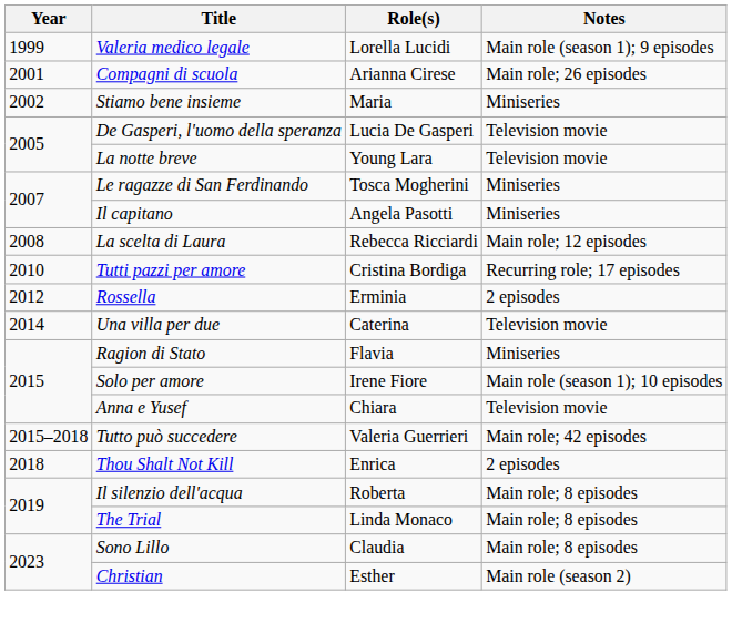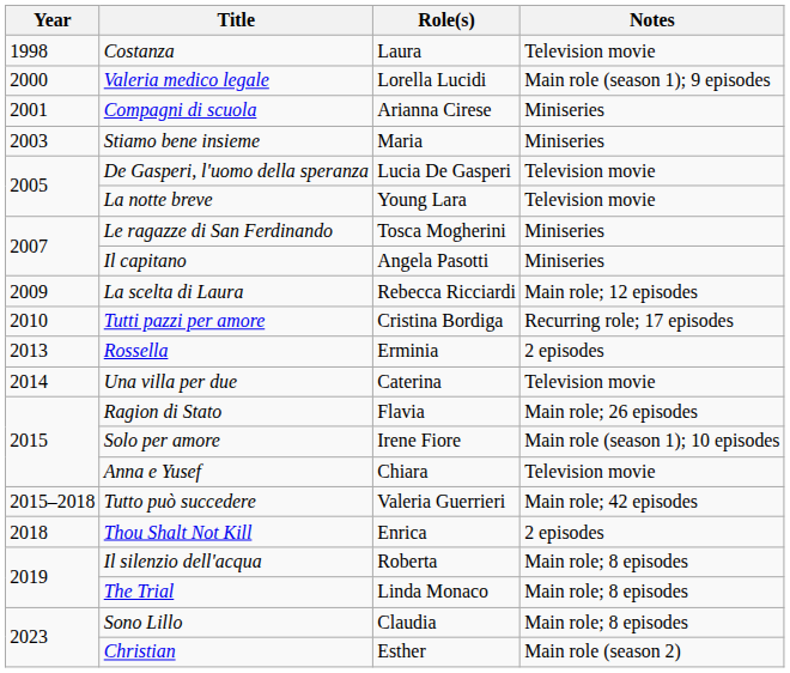 <table class="wikitable plainrowheaders sortable">
 <tr>
 <th scope="col">Year</th>
 <th scope="col">Title</th>
 <th scope="col">Role(s)</th>
 <th scope="col" class="unsortable">Notes</th>
 </tr>
 <tr>
-<td>1999</td>
+<td>1998</td>
+<td><em>Costanza</em></td>
+<td>Laura</td>
+<td>Television movie</td>
+</tr>
+<tr>
+<td>2000</td>
 <td><em><a href='#'>Valeria medico legale</a></em></td>
 <td>Lorella Lucidi</td>
 <td>Main role (season 1); 9 episodes</td>
 </tr>
 <tr>
 <td>2001</td>
 <td><em><a href='#'>Compagni di scuola</a></em></td>
 <td>Arianna Cirese</td>
-<td>Main role; 26 episodes</td>
+<td>Miniseries</td>
 </tr>
 <tr>
-<td>2002</td>
+<td>2003</td>
 <td><em>Stiamo bene insieme</em></td>
 <td>Maria</td>
 <td>Miniseries</td>
 </tr>
 <tr>
 <td rowspan="2">2005</td>
 <td><em>De Gasperi, l'uomo della speranza</em></td>
 <td>Lucia De Gasperi</td>
 <td>Television movie</td>
 </tr>
 <tr>
 <td><em>La notte breve</em></td>
 <td>Young Lara</td>
 <td>Television movie</td>
 </tr>
 <tr>
 <td rowspan="2">2007</td>
 <td><em>Le ragazze di San Ferdinando</em></td>
 <td>Tosca Mogherini</td>
 <td>Miniseries</td>
 </tr>
 <tr>
 <td><em>Il capitano</em></td>
 <td>Angela Pasotti</td>
 <td>Miniseries</td>
 </tr>
 <tr>
-<td>2008</td>
+<td>2009</td>
 <td><em>La scelta di Laura</em></td>
 <td>Rebecca Ricciardi</td>
 <td>Main role; 12 episodes</td>
 </tr>
 <tr>
 <td>2010</td>
 <td><em><a href='#'>Tutti pazzi per amore</a></em></td>
 <td>Cristina Bordiga</td>
 <td>Recurring role; 17 episodes</td>
 </tr>
 <tr>
-<td>2012</td>
+<td>2013</td>
 <td><em><a href='#'>Rossella</a></em></td>
 <td>Erminia</td>
 <td>2 episodes</td>
 </tr>
 <tr>
 <td>2014</td>
 <td><em>Una villa per due</em></td>
 <td>Caterina</td>
 <td>Television movie</td>
 </tr>
 <tr>
 <td rowspan="3">2015</td>
 <td><em>Ragion di Stato</em></td>
 <td>Flavia</td>
-<td>Miniseries</td>
+<td>Main role; 26 episodes</td>
 </tr>
 <tr>
 <td><em>Solo per amore</em></td>
 <td>Irene Fiore</td>
 <td>Main role (season 1); 10 episodes</td>
 </tr>
 <tr>
 <td><em>Anna e Yusef</em></td>
 <td>Chiara</td>
 <td>Television movie</td>
 </tr>
 <tr>
 <td>2015–2018</td>
 <td><em>Tutto può succedere</em></td>
 <td>Valeria Guerrieri</td>
 <td>Main role; 42 episodes</td>
 </tr>
 <tr>
 <td>2018</td>
 <td><em><a href='#'>Thou Shalt Not Kill</a></em></td>
 <td>Enrica</td>
 <td>2 episodes</td>
 </tr>
 <tr>
 <td rowspan="2">2019</td>
 <td><em>Il silenzio dell'acqua</em></td>
 <td>Roberta</td>
 <td>Main role; 8 episodes</td>
 </tr>
 <tr>
 <td><em><a href='#'>The Trial</a></em></td>
 <td>Linda Monaco</td>
 <td>Main role; 8 episodes</td>
 </tr>
 <tr>
 <td rowspan="2">2023</td>
 <td><em>Sono Lillo</em></td>
 <td>Claudia</td>
 <td>Main role; 8 episodes</td>
 </tr>
 <tr>
 <td><em><a href='#'>Christian</a></em></td>
 <td>Esther</td>
 <td>Main role (season 2)</td>
 </tr>
 </table>
